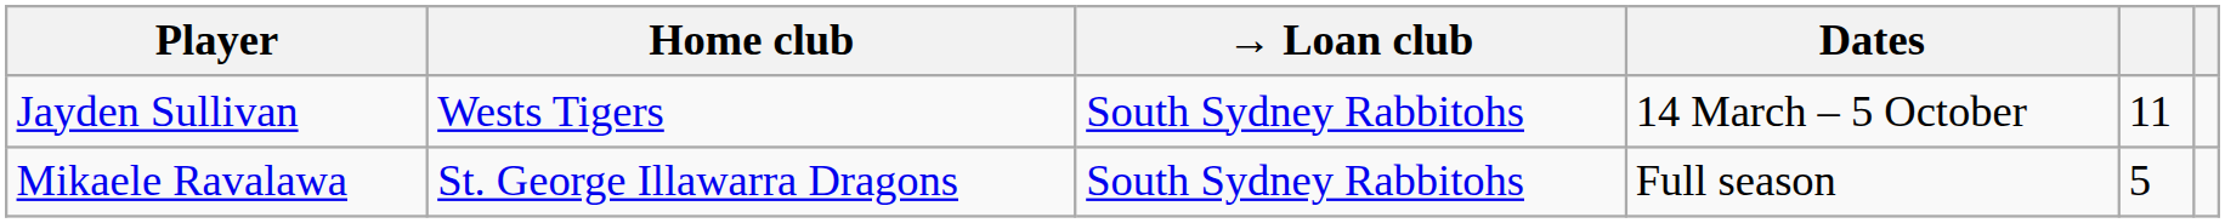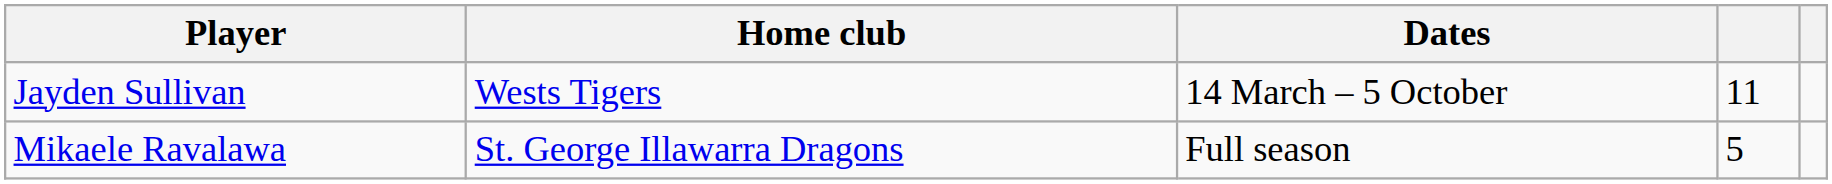 <table class="wikitable sortable" style="width:800px;">
 <tr>
 <th>Player</th>
 <th>Home club</th>
-<th>→ Loan club</th>
 <th>Dates</th>
 <th></th>
 <th></th>
 </tr>
 <tr>
 <td><a href='#'>Jayden Sullivan</a></td>
 <td><a href='#'>Wests Tigers</a></td>
-<td><a href='#'>South Sydney Rabbitohs</a></td>
 <td>14 March – 5 October<br></td>
 <td>11</td>
 <td></td>
 </tr>
 <tr>
 <td><a href='#'>Mikaele Ravalawa</a></td>
 <td><a href='#'>St. George Illawarra Dragons</a></td>
-<td><a href='#'>South Sydney Rabbitohs</a></td>
 <td>Full season</td>
 <td>5</td>
 <td></td>
 </tr>
 </table>
